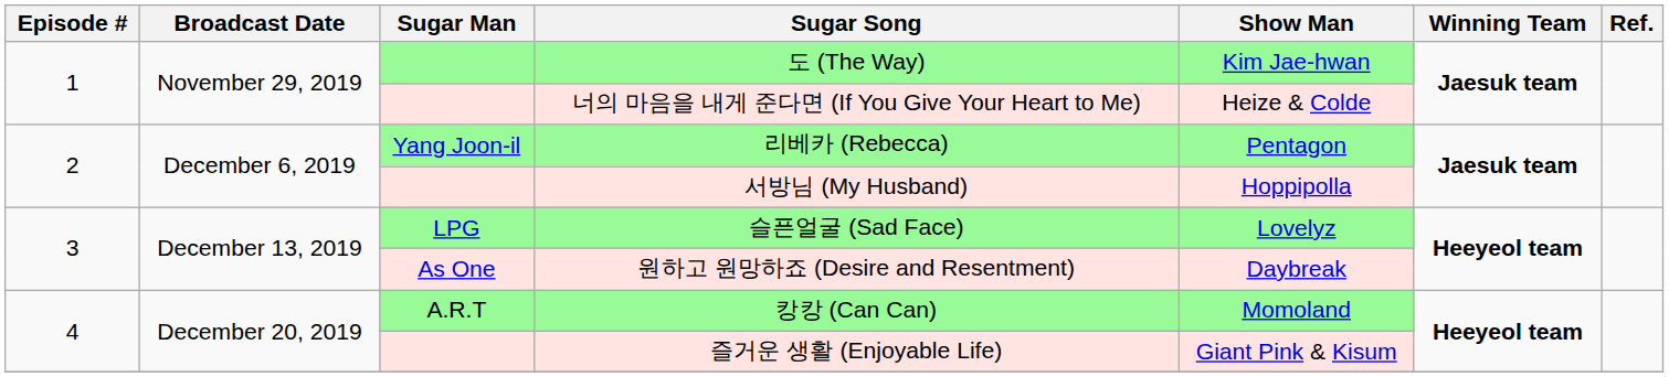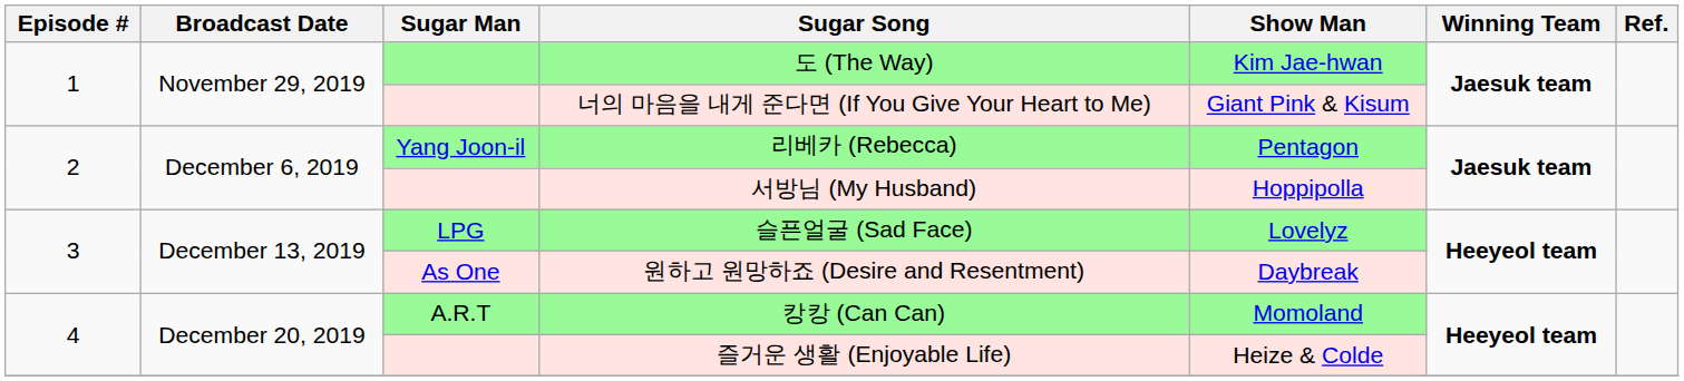 <table class="wikitable" style="text-align:center; width:90%;">
 <tr>
 <th>Episode #</th>
 <th>Broadcast Date</th>
 <th>Sugar Man</th>
 <th>Sugar Song</th>
 <th>Show Man</th>
 <th>Winning Team</th>
 <th>Ref.</th>
 </tr>
 <tr>
 <td rowspan="2">1</td>
 <td rowspan="2">November 29, 2019</td>
 <td style="background: PaleGreen"></td>
 <td style="background: PaleGreen">도 (The Way)</td>
 <td style="background: PaleGreen"><a href='#'>Kim Jae-hwan</a></td>
 <td rowspan="2" expand="yes"><strong>Jaesuk team</strong></td>
 <td rowspan=2></td>
 </tr>
 <tr>
 <td style="background: MistyRose"></td>
 <td style="background: MistyRose">너의 마음을 내게 준다면 (If You Give Your Heart to Me)</td>
-<td style="background: MistyRose">Heize & <a href='#'>Colde</a></td>
+<td style="background: MistyRose"><a href='#'>Giant Pink</a> & <a href='#'>Kisum</a></td>
 </tr>
 <tr>
 <td rowspan="2">2</td>
 <td rowspan="2">December 6, 2019</td>
 <td style="background: PaleGreen"><a href='#'>Yang Joon-il</a></td>
 <td style="background: PaleGreen">리베카 (Rebecca)</td>
 <td style="background: PaleGreen"><a href='#'>Pentagon</a></td>
 <td rowspan="2" expand="yes"><strong>Jaesuk team</strong></td>
 <td rowspan=2></td>
 </tr>
 <tr>
 <td style="background: MistyRose"></td>
 <td style="background: MistyRose">서방님 (My Husband)</td>
 <td style="background: MistyRose"><a href='#'>Hoppipolla</a></td>
 </tr>
 <tr>
 <td rowspan="2">3</td>
 <td rowspan="2">December 13, 2019</td>
 <td style="background: PaleGreen"><a href='#'>LPG</a></td>
 <td style="background: PaleGreen">슬픈얼굴 (Sad Face)</td>
 <td style="background: PaleGreen"><a href='#'>Lovelyz</a></td>
 <td rowspan="2" expand="yes"><strong>Heeyeol team</strong></td>
 <td rowspan=2></td>
 </tr>
 <tr>
 <td style="background: MistyRose"><a href='#'>As One</a></td>
 <td style="background: MistyRose">원하고 원망하죠 (Desire and Resentment)</td>
 <td style="background: MistyRose"><a href='#'>Daybreak</a></td>
 </tr>
 <tr>
 <td rowspan="2">4</td>
 <td rowspan="2">December 20, 2019</td>
 <td style="background: PaleGreen">A.R.T</td>
 <td style="background: PaleGreen">캉캉 (Can Can)</td>
 <td style="background: PaleGreen"><a href='#'>Momoland</a></td>
 <td rowspan="2" expand="yes"><strong>Heeyeol team</strong></td>
 <td rowspan=2></td>
 </tr>
 <tr>
 <td style="background: MistyRose"></td>
 <td style="background: MistyRose">즐거운 생활 (Enjoyable Life)</td>
-<td style="background: MistyRose"><a href='#'>Giant Pink</a> & <a href='#'>Kisum</a></td>
+<td style="background: MistyRose">Heize & <a href='#'>Colde</a></td>
 </tr>
 <tr>
 </tr>
 </table>
